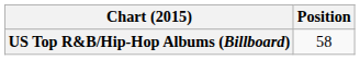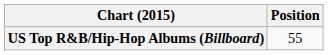 <table class="wikitable plainrowheaders" style="text-align:center">
 <tr>
 <th scope="col">Chart (2015)</th>
 <th scope="col">Position</th>
 </tr>
 <tr>
 <th scope="row">US Top R&B/Hip-Hop Albums (<em>Billboard</em>)</th>
-<td>58</td>
+<td>55</td>
 </tr>
 </table>
